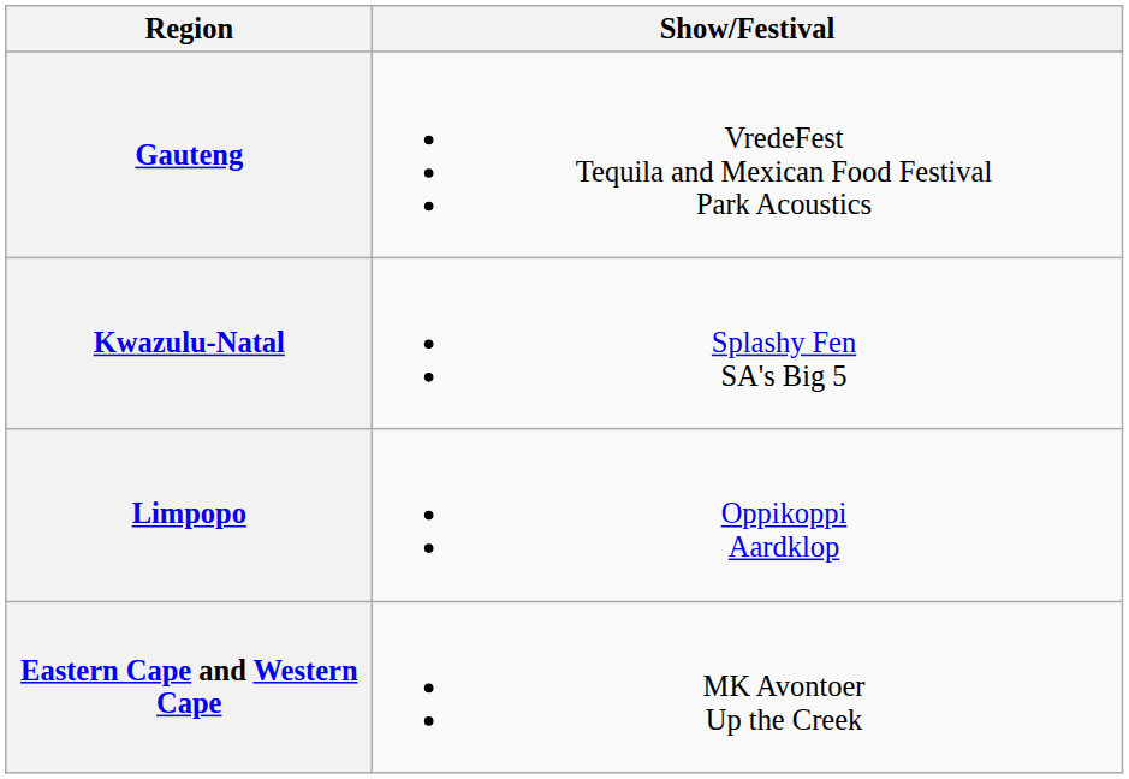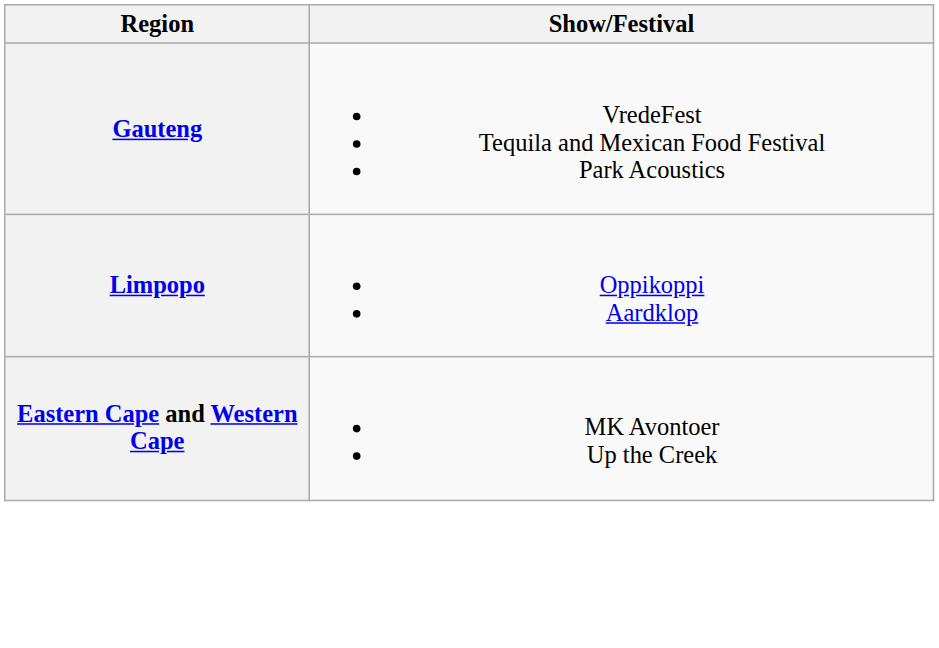 <table class="wikitable plainrowheaders" style="text-align:center;">
 <tr>
 <th scope="col" rowspan="1" style="width:12em;">Region</th>
 <th scope="col" rowspan="1" style="width:25em;">Show/Festival</th>
 </tr>
 <tr>
 <th scope="row"><a href='#'>Gauteng</a></th>
 <td><br><ul><li>VredeFest</li><li>Tequila and Mexican Food Festival</li><li>Park Acoustics</li></ul></td>
 </tr>
 <tr>
-<th scope="row"><a href='#'>Kwazulu-Natal</a></th>
-<td><br><ul><li><a href='#'>Splashy Fen</a></li><li>SA's Big 5</li></ul></td>
-</tr>
-<tr>
 <th scope="row"><a href='#'>Limpopo</a></th>
 <td><br><ul><li><a href='#'>Oppikoppi</a></li><li><a href='#'>Aardklop</a></li></ul></td>
 </tr>
 <tr>
 <th scope="row"><a href='#'>Eastern Cape</a> and <a href='#'>Western Cape</a></th>
 <td><br><ul><li>MK Avontoer</li><li>Up the Creek</li></ul></td>
 </tr>
 </table>
